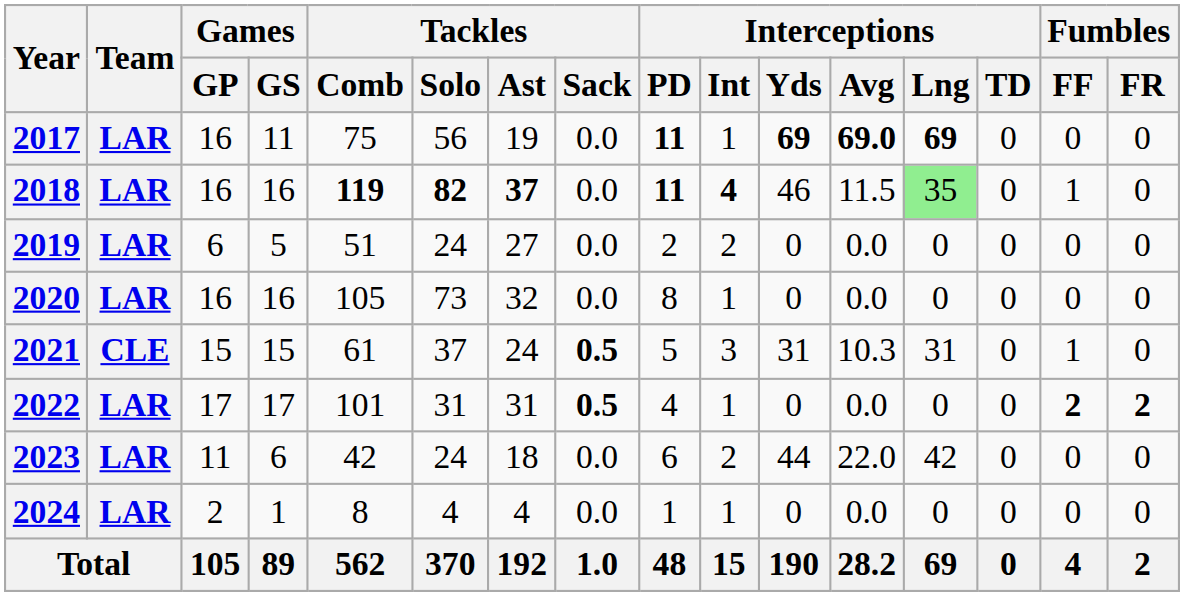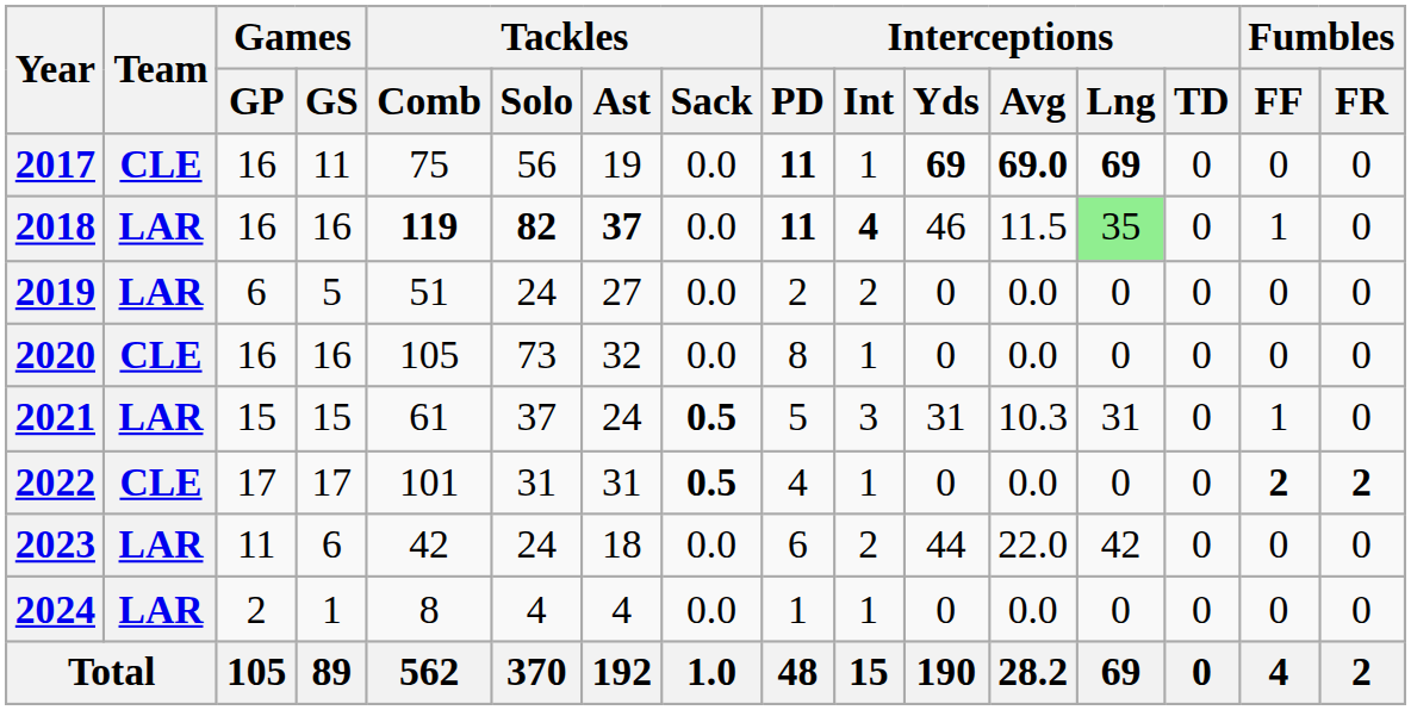 <table class="wikitable" style="text-align: center;">
 <tr>
 <th rowspan="2">Year</th>
 <th rowspan="2">Team</th>
 <th colspan="2">Games</th>
 <th colspan="4">Tackles</th>
 <th colspan="6">Interceptions</th>
 <th colspan="2">Fumbles</th>
 </tr>
 <tr>
 <th>GP</th>
 <th>GS</th>
 <th>Comb</th>
 <th>Solo</th>
 <th>Ast</th>
 <th>Sack</th>
 <th>PD</th>
 <th>Int</th>
 <th>Yds</th>
 <th>Avg</th>
 <th>Lng</th>
 <th>TD</th>
 <th>FF</th>
 <th>FR</th>
 </tr>
 <tr>
 <th><a href='#'>2017</a></th>
-<th><a href='#'>LAR</a></th>
+<th><a href='#'>CLE</a></th>
 <td>16</td>
 <td>11</td>
 <td>75</td>
 <td>56</td>
 <td>19</td>
 <td>0.0</td>
 <td><strong>11</strong></td>
 <td>1</td>
 <td><strong>69</strong></td>
 <td><strong>69.0</strong></td>
 <td><strong>69</strong></td>
 <td>0</td>
 <td>0</td>
 <td>0</td>
 </tr>
 <tr>
 <th><a href='#'>2018</a></th>
 <th><a href='#'>LAR</a></th>
 <td>16</td>
 <td>16</td>
 <td><strong>119</strong></td>
 <td><strong>82</strong></td>
 <td><strong>37</strong></td>
 <td>0.0</td>
 <td><strong>11</strong></td>
 <td><strong>4</strong></td>
 <td>46</td>
 <td>11.5</td>
 <td style="background: lightgreen;">35</td>
 <td>0</td>
 <td>1</td>
 <td>0</td>
 </tr>
 <tr>
 <th><a href='#'>2019</a></th>
 <th><a href='#'>LAR</a></th>
 <td>6</td>
 <td>5</td>
 <td>51</td>
 <td>24</td>
 <td>27</td>
 <td>0.0</td>
 <td>2</td>
 <td>2</td>
 <td>0</td>
 <td>0.0</td>
 <td>0</td>
 <td>0</td>
 <td>0</td>
 <td>0</td>
 </tr>
 <tr>
 <th><a href='#'>2020</a></th>
-<th><a href='#'>LAR</a></th>
+<th><a href='#'>CLE</a></th>
 <td>16</td>
 <td>16</td>
 <td>105</td>
 <td>73</td>
 <td>32</td>
 <td>0.0</td>
 <td>8</td>
 <td>1</td>
 <td>0</td>
 <td>0.0</td>
 <td>0</td>
 <td>0</td>
 <td>0</td>
 <td>0</td>
 </tr>
 <tr>
 <th><a href='#'>2021</a></th>
-<th><a href='#'>CLE</a></th>
+<th><a href='#'>LAR</a></th>
 <td>15</td>
 <td>15</td>
 <td>61</td>
 <td>37</td>
 <td>24</td>
 <td><strong>0.5</strong></td>
 <td>5</td>
 <td>3</td>
 <td>31</td>
 <td>10.3</td>
 <td>31</td>
 <td>0</td>
 <td>1</td>
 <td>0</td>
 </tr>
 <tr>
 <th><a href='#'>2022</a></th>
-<th><a href='#'>LAR</a></th>
+<th><a href='#'>CLE</a></th>
 <td>17</td>
 <td>17</td>
 <td>101</td>
 <td>31</td>
 <td>31</td>
 <td><strong>0.5</strong></td>
 <td>4</td>
 <td>1</td>
 <td>0</td>
 <td>0.0</td>
 <td>0</td>
 <td>0</td>
 <td><strong>2</strong></td>
 <td><strong>2</strong></td>
 </tr>
 <tr>
 <th><a href='#'>2023</a></th>
 <th><a href='#'>LAR</a></th>
 <td>11</td>
 <td>6</td>
 <td>42</td>
 <td>24</td>
 <td>18</td>
 <td>0.0</td>
 <td>6</td>
 <td>2</td>
 <td>44</td>
 <td>22.0</td>
 <td>42</td>
 <td>0</td>
 <td>0</td>
 <td>0</td>
 </tr>
 <tr>
 <th><a href='#'>2024</a></th>
 <th><a href='#'>LAR</a></th>
 <td>2</td>
 <td>1</td>
 <td>8</td>
 <td>4</td>
 <td>4</td>
 <td>0.0</td>
 <td>1</td>
 <td>1</td>
 <td>0</td>
 <td>0.0</td>
 <td>0</td>
 <td>0</td>
 <td>0</td>
 <td>0</td>
 </tr>
 <tr>
 <th colspan="2">Total</th>
 <th>105</th>
 <th>89</th>
 <th>562</th>
 <th>370</th>
 <th>192</th>
 <th>1.0</th>
 <th>48</th>
 <th>15</th>
 <th>190</th>
 <th>28.2</th>
 <th>69</th>
 <th>0</th>
 <th>4</th>
 <th>2</th>
 </tr>
 </table>
